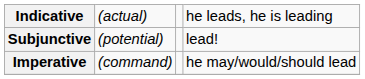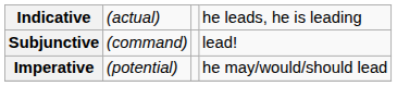 <table class="wikitable">
 <tr>
 <th>Indicative</th>
 <td><em>(actual)</em></td>
 <td><strong></strong></td>
 <td>he leads, he is leading</td>
 </tr>
 <tr>
 <th>Subjunctive</th>
-<td><em>(potential)</em></td>
+<td><em>(command)</em></td>
 <td><strong></strong></td>
 <td>lead!</td>
 </tr>
 <tr>
 <th>Imperative</th>
-<td><em>(command)</em></td>
+<td><em>(potential)</em></td>
 <td><strong></strong></td>
 <td>he may/would/should lead</td>
 </tr>
 <tr>
 </tr>
 </table>
